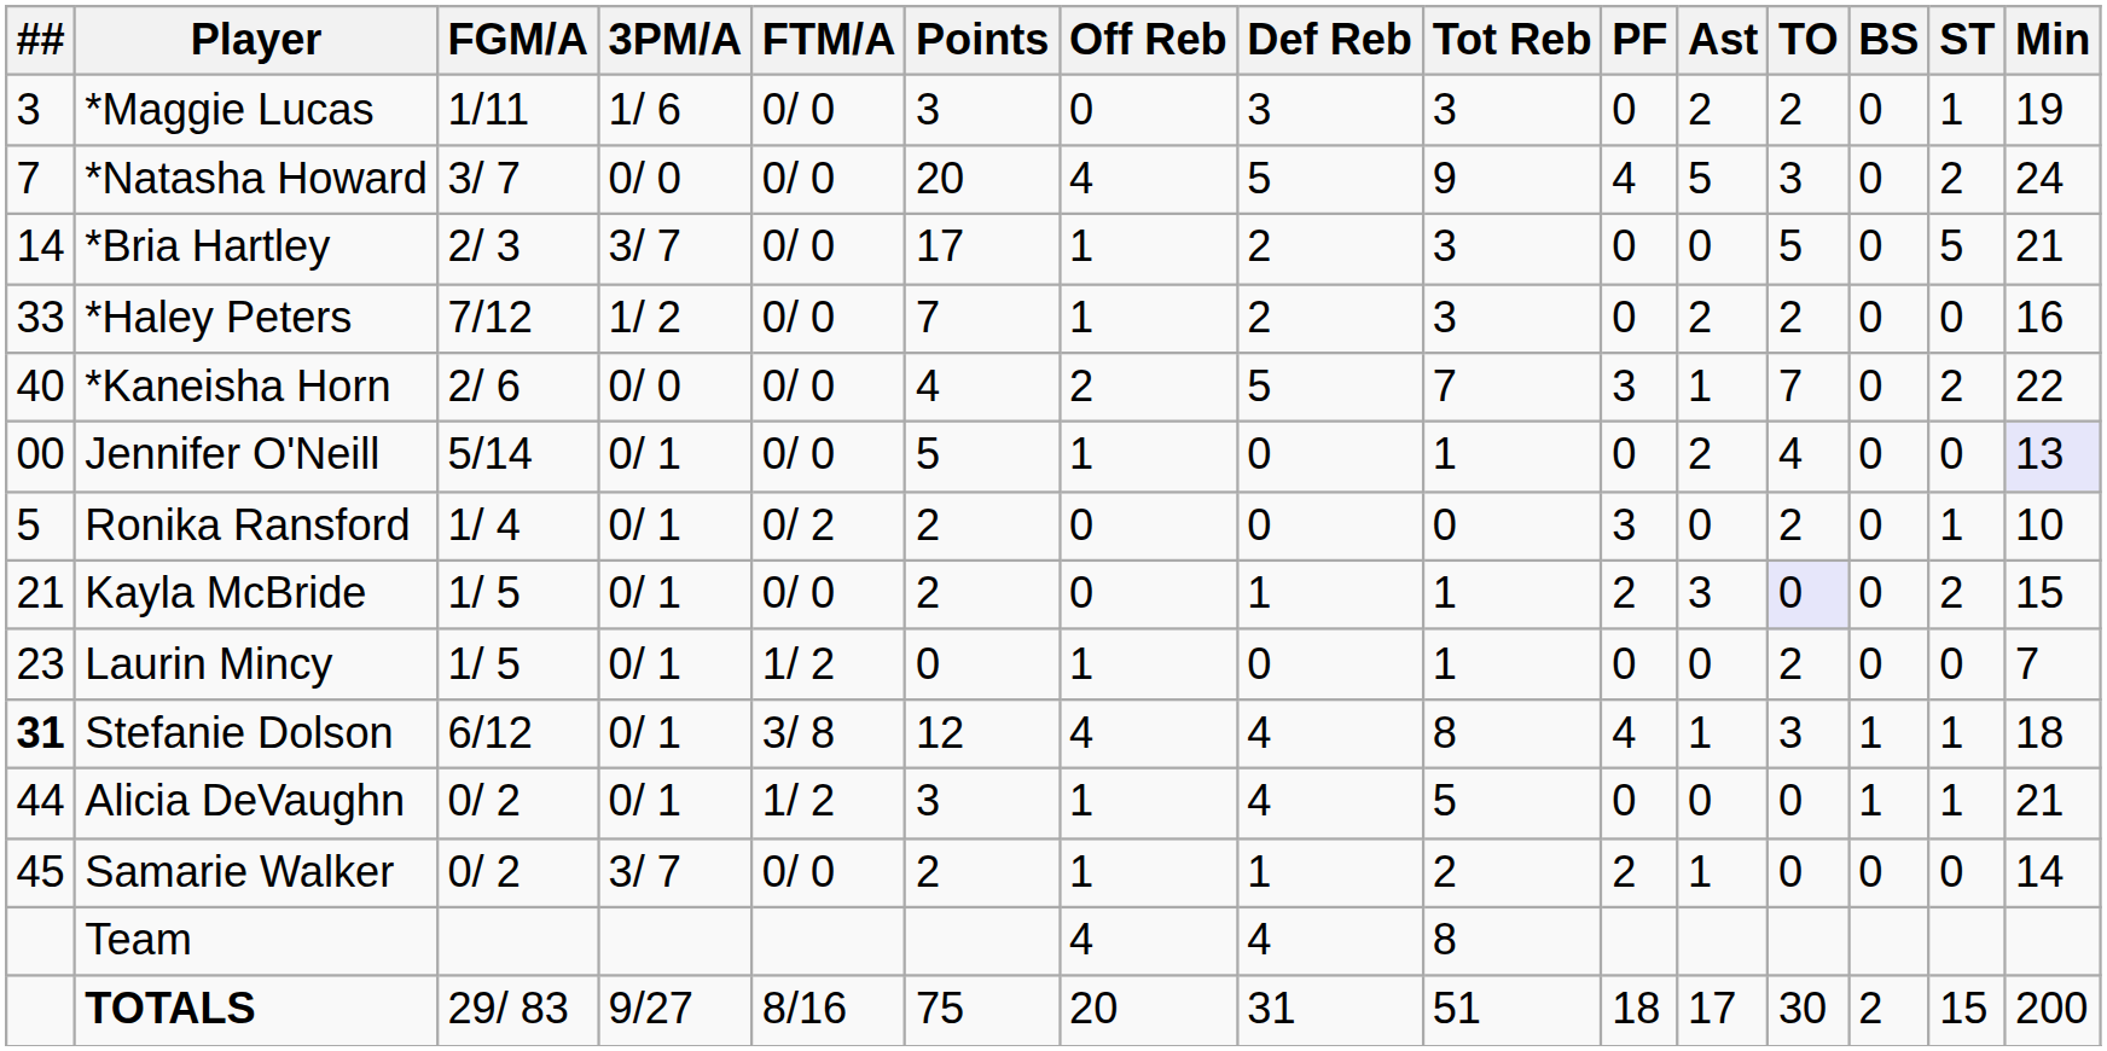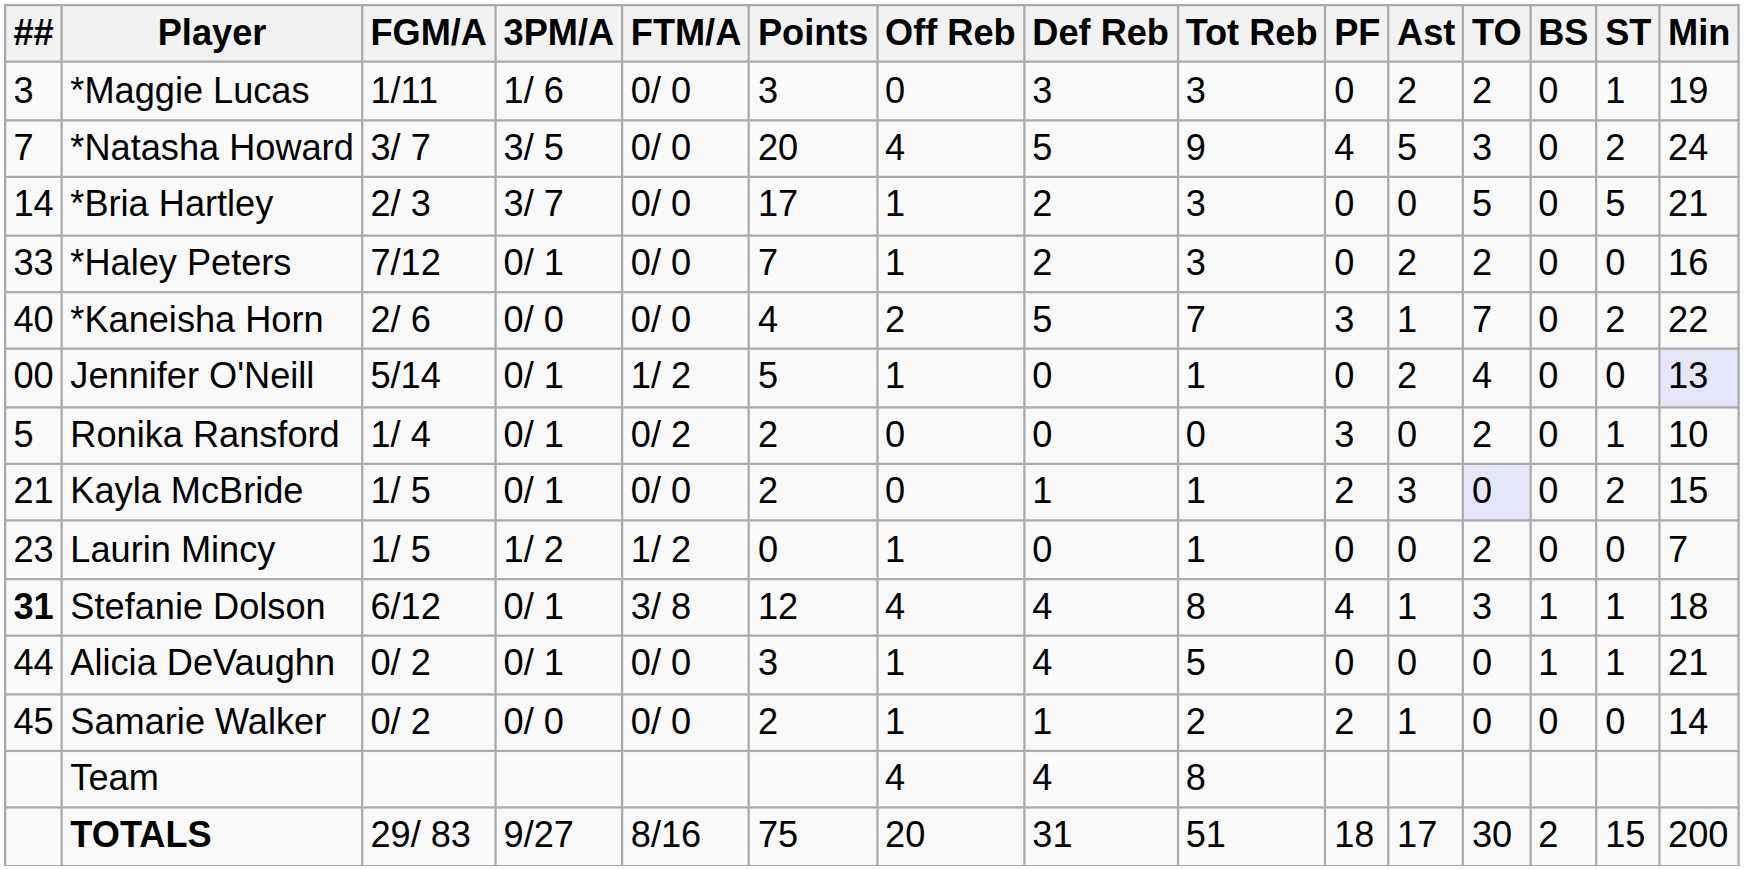 <table class="wikitable sortable">
 <tr>
 <th>##</th>
 <th>Player</th>
 <th>FGM/A</th>
 <th>3PM/A</th>
 <th>FTM/A</th>
 <th>Points</th>
 <th>Off Reb</th>
 <th>Def Reb</th>
 <th>Tot Reb</th>
 <th>PF</th>
 <th>Ast</th>
 <th>TO</th>
 <th>BS</th>
 <th>ST</th>
 <th>Min</th>
 </tr>
 <tr>
 <td>3</td>
 <td>*Maggie Lucas</td>
 <td>1/11</td>
 <td>1/ 6</td>
 <td>0/ 0</td>
 <td>3</td>
 <td>0</td>
 <td>3</td>
 <td>3</td>
 <td>0</td>
 <td>2</td>
 <td>2</td>
 <td>0</td>
 <td>1</td>
 <td>19</td>
 </tr>
 <tr>
 <td>7</td>
 <td>*Natasha Howard</td>
 <td>3/ 7</td>
-<td>0/ 0</td>
+<td>3/ 5</td>
 <td>0/ 0</td>
 <td>20</td>
 <td>4</td>
 <td>5</td>
 <td>9</td>
 <td>4</td>
 <td>5</td>
 <td>3</td>
 <td>0</td>
 <td>2</td>
 <td>24</td>
 </tr>
 <tr>
 <td>14</td>
 <td>*Bria Hartley</td>
 <td>2/ 3</td>
 <td>3/ 7</td>
 <td>0/ 0</td>
 <td>17</td>
 <td>1</td>
 <td>2</td>
 <td>3</td>
 <td>0</td>
 <td>0</td>
 <td>5</td>
 <td>0</td>
 <td>5</td>
 <td>21</td>
 </tr>
 <tr>
 <td>33</td>
 <td>*Haley Peters</td>
 <td>7/12</td>
-<td>1/ 2</td>
+<td>0/ 1</td>
 <td>0/ 0</td>
 <td>7</td>
 <td>1</td>
 <td>2</td>
 <td>3</td>
 <td>0</td>
 <td>2</td>
 <td>2</td>
 <td>0</td>
 <td>0</td>
 <td>16</td>
 </tr>
 <tr>
 <td>40</td>
 <td>*Kaneisha Horn</td>
 <td>2/ 6</td>
 <td>0/ 0</td>
 <td>0/ 0</td>
 <td>4</td>
 <td>2</td>
 <td>5</td>
 <td>7</td>
 <td>3</td>
 <td>1</td>
 <td>7</td>
 <td>0</td>
 <td>2</td>
 <td>22</td>
 </tr>
 <tr>
 <td>00</td>
 <td>Jennifer O'Neill</td>
 <td>5/14</td>
 <td>0/ 1</td>
-<td>0/ 0</td>
+<td>1/ 2</td>
 <td>5</td>
 <td>1</td>
 <td>0</td>
 <td>1</td>
 <td>0</td>
 <td>2</td>
 <td>4</td>
 <td>0</td>
 <td>0</td>
 <td style="background: lavender;">13</td>
 </tr>
 <tr>
 <td>5</td>
 <td>Ronika Ransford</td>
 <td>1/ 4</td>
 <td>0/ 1</td>
 <td>0/ 2</td>
 <td>2</td>
 <td>0</td>
 <td>0</td>
 <td>0</td>
 <td>3</td>
 <td>0</td>
 <td>2</td>
 <td>0</td>
 <td>1</td>
 <td>10</td>
 </tr>
 <tr>
 <td>21</td>
 <td>Kayla McBride</td>
 <td>1/ 5</td>
 <td>0/ 1</td>
 <td>0/ 0</td>
 <td>2</td>
 <td>0</td>
 <td>1</td>
 <td>1</td>
 <td>2</td>
 <td>3</td>
 <td style="background: lavender;">0</td>
 <td>0</td>
 <td>2</td>
 <td>15</td>
 </tr>
 <tr>
 <td>23</td>
 <td>Laurin Mincy</td>
 <td>1/ 5</td>
-<td>0/ 1</td>
+<td>1/ 2</td>
 <td>1/ 2</td>
 <td>0</td>
 <td>1</td>
 <td>0</td>
 <td>1</td>
 <td>0</td>
 <td>0</td>
 <td>2</td>
 <td>0</td>
 <td>0</td>
 <td>7</td>
 </tr>
 <tr>
 <td><strong>31</strong></td>
 <td>Stefanie Dolson</td>
 <td>6/12</td>
 <td>0/ 1</td>
 <td>3/ 8</td>
 <td>12</td>
 <td>4</td>
 <td>4</td>
 <td>8</td>
 <td>4</td>
 <td>1</td>
 <td>3</td>
 <td>1</td>
 <td>1</td>
 <td>18</td>
 </tr>
 <tr>
 <td>44</td>
 <td>Alicia DeVaughn</td>
 <td>0/ 2</td>
 <td>0/ 1</td>
-<td>1/ 2</td>
+<td>0/ 0</td>
 <td>3</td>
 <td>1</td>
 <td>4</td>
 <td>5</td>
 <td>0</td>
 <td>0</td>
 <td>0</td>
 <td>1</td>
 <td>1</td>
 <td>21</td>
 </tr>
 <tr>
 <td>45</td>
 <td>Samarie Walker</td>
 <td>0/ 2</td>
-<td>3/ 7</td>
+<td>0/ 0</td>
 <td>0/ 0</td>
 <td>2</td>
 <td>1</td>
 <td>1</td>
 <td>2</td>
 <td>2</td>
 <td>1</td>
 <td>0</td>
 <td>0</td>
 <td>0</td>
 <td>14</td>
 </tr>
 <tr>
 <td></td>
 <td>Team</td>
 <td></td>
 <td></td>
 <td></td>
 <td></td>
 <td>4</td>
 <td>4</td>
 <td>8</td>
 <td></td>
 <td></td>
 <td></td>
 <td></td>
 <td></td>
 <td></td>
 </tr>
 <tr>
 <td></td>
 <td><strong>TOTALS</strong></td>
 <td>29/ 83</td>
 <td>9/27</td>
 <td>8/16</td>
 <td>75</td>
 <td>20</td>
 <td>31</td>
 <td>51</td>
 <td>18</td>
 <td>17</td>
 <td>30</td>
 <td>2</td>
 <td>15</td>
 <td>200</td>
 </tr>
 <tr>
 </tr>
 </table>
